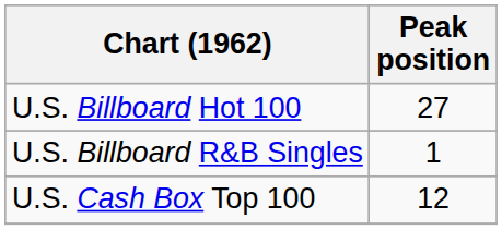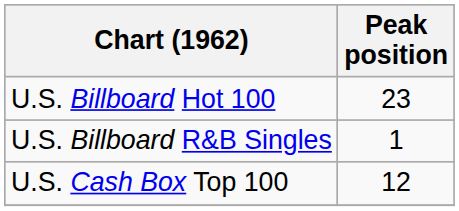 <table class="wikitable sortable">
 <tr>
 <th>Chart (1962)</th>
 <th>Peak<br>position</th>
 </tr>
 <tr>
 <td>U.S. <em><a href='#'>Billboard</a></em> <a href='#'>Hot 100</a></td>
-<td style="text-align:center;">27</td>
+<td style="text-align:center;">23</td>
 </tr>
 <tr>
 <td>U.S. <em>Billboard</em> <a href='#'>R&B Singles</a></td>
 <td style="text-align:center;">1</td>
 </tr>
 <tr>
 <td>U.S. <a href='#'><em>Cash Box</em></a> Top 100</td>
 <td align="center">12</td>
 </tr>
 <tr>
 </tr>
 </table>
